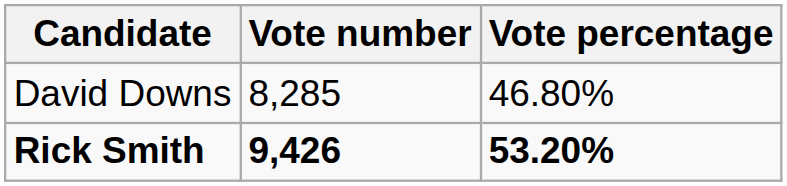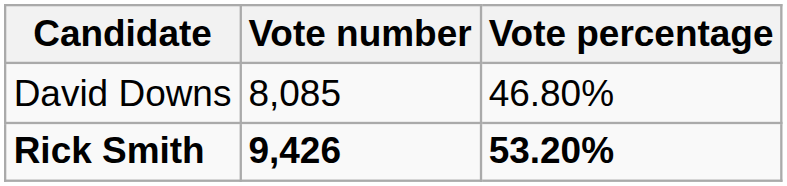 <table class="wikitable">
 <tr>
 <th>Candidate</th>
 <th>Vote number</th>
 <th>Vote percentage</th>
 </tr>
 <tr>
 <td>David Downs</td>
-<td>8,285</td>
+<td>8,085</td>
 <td>46.80%</td>
 </tr>
 <tr>
 <td><strong> Rick Smith </strong></td>
 <td><strong>9,426</strong></td>
 <td><strong>53.20%</strong></td>
 </tr>
 </table>
